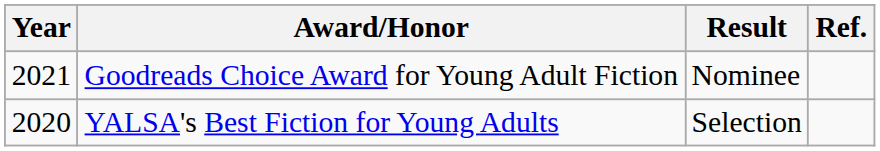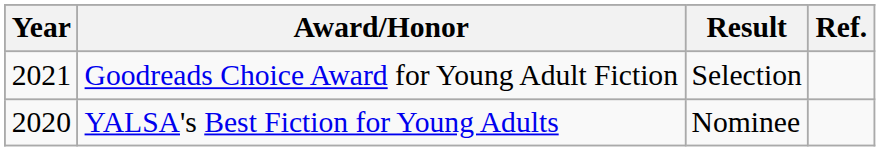 <table class="wikitable">
 <tr>
 <th>Year</th>
 <th>Award/Honor</th>
 <th>Result</th>
 <th>Ref.</th>
 </tr>
 <tr>
 <td>2021</td>
 <td><a href='#'>Goodreads Choice Award</a> for Young Adult Fiction</td>
-<td>Nominee</td>
+<td>Selection</td>
 <td></td>
 </tr>
 <tr>
 <td>2020</td>
 <td><a href='#'>YALSA</a>'s <a href='#'>Best Fiction for Young Adults</a></td>
-<td>Selection</td>
+<td>Nominee</td>
 <td></td>
 </tr>
 </table>
